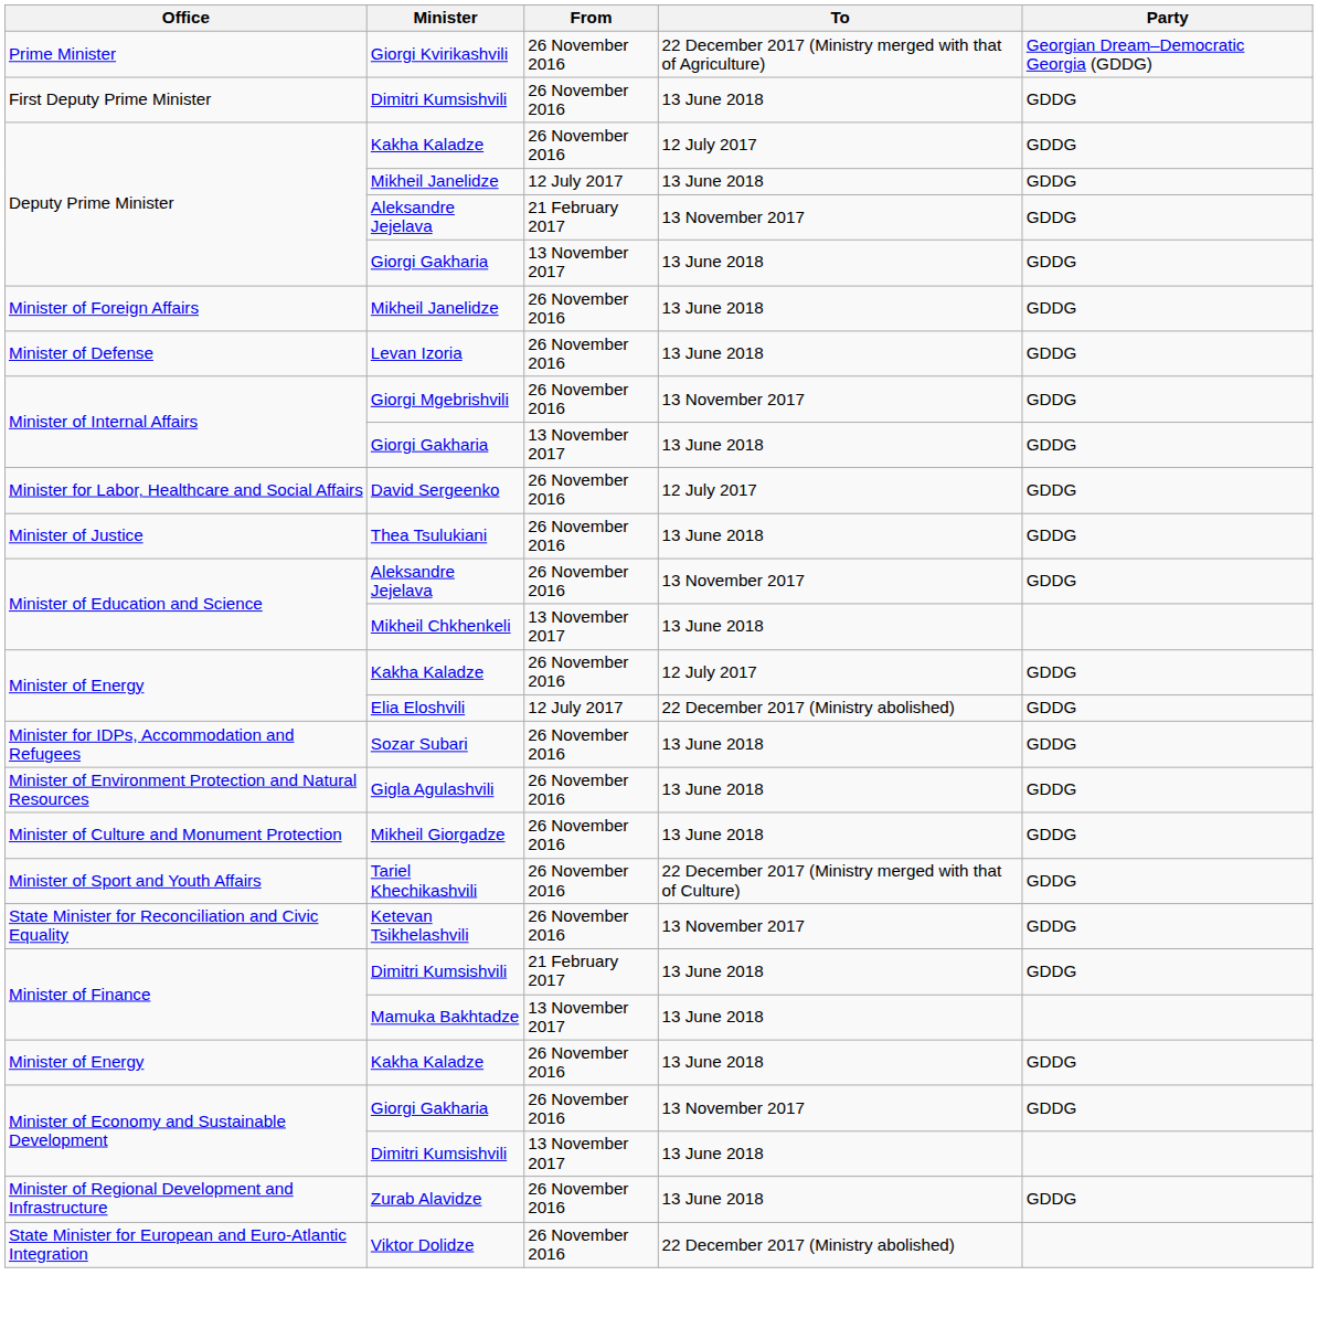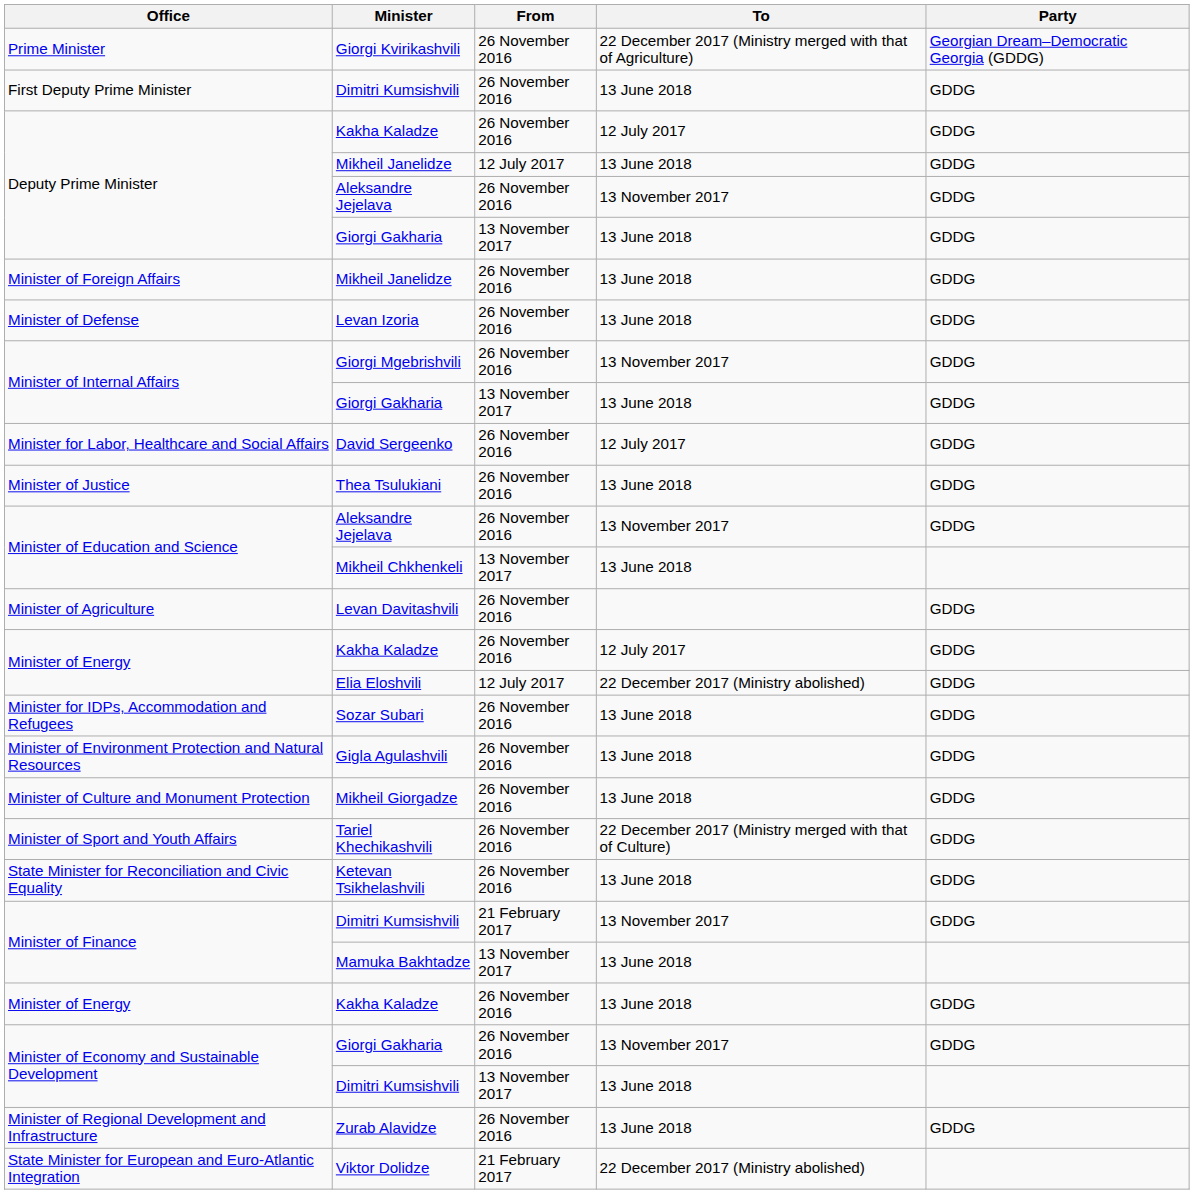 <table class="wikitable sortable">
 <tr>
 <th>Office</th>
 <th>Minister</th>
 <th>From</th>
 <th>To</th>
 <th>Party</th>
 </tr>
 <tr>
 <td><a href='#'>Prime Minister</a></td>
 <td><a href='#'>Giorgi Kvirikashvili</a></td>
 <td>26 November 2016</td>
 <td>22 December 2017 (Ministry merged with that of Agriculture)</td>
 <td><a href='#'>Georgian Dream–Democratic Georgia</a> (GDDG)</td>
 </tr>
 <tr>
 <td>First Deputy Prime Minister</td>
 <td><a href='#'>Dimitri Kumsishvili</a></td>
 <td>26 November 2016</td>
 <td>13 June 2018</td>
 <td>GDDG</td>
 </tr>
 <tr>
 <td rowspan="4">Deputy Prime Minister</td>
 <td><a href='#'>Kakha Kaladze</a></td>
 <td>26 November 2016</td>
 <td>12 July 2017</td>
 <td>GDDG</td>
 </tr>
 <tr>
 <td><a href='#'>Mikheil Janelidze</a></td>
 <td>12 July 2017</td>
 <td>13 June 2018</td>
 <td>GDDG</td>
 </tr>
 <tr>
 <td><a href='#'>Aleksandre Jejelava</a></td>
-<td>21 February 2017</td>
+<td>26 November 2016</td>
 <td>13 November 2017</td>
 <td>GDDG</td>
 </tr>
 <tr>
 <td><a href='#'>Giorgi Gakharia</a></td>
 <td>13 November 2017</td>
 <td>13 June 2018</td>
 <td>GDDG</td>
 </tr>
 <tr>
 <td><a href='#'>Minister of Foreign Affairs</a></td>
 <td><a href='#'>Mikheil Janelidze</a></td>
 <td>26 November 2016</td>
 <td>13 June 2018</td>
 <td>GDDG</td>
 </tr>
 <tr>
 <td><a href='#'>Minister of Defense</a></td>
 <td><a href='#'>Levan Izoria</a></td>
 <td>26 November 2016</td>
 <td>13 June 2018</td>
 <td>GDDG</td>
 </tr>
 <tr>
 <td rowspan="2"><a href='#'>Minister of Internal Affairs</a></td>
 <td><a href='#'>Giorgi Mgebrishvili</a></td>
 <td>26 November 2016</td>
 <td>13 November 2017</td>
 <td>GDDG</td>
 </tr>
 <tr>
 <td><a href='#'>Giorgi Gakharia</a></td>
 <td>13 November 2017</td>
 <td>13 June 2018</td>
 <td>GDDG</td>
 </tr>
 <tr>
 <td><a href='#'>Minister for Labor, Healthcare and Social Affairs</a></td>
 <td><a href='#'>David Sergeenko</a></td>
 <td>26 November 2016</td>
 <td>12 July 2017</td>
 <td>GDDG</td>
 </tr>
 <tr>
 <td><a href='#'>Minister of Justice</a></td>
 <td><a href='#'>Thea Tsulukiani</a></td>
 <td>26 November 2016</td>
 <td>13 June 2018</td>
 <td>GDDG</td>
 </tr>
 <tr>
 <td rowspan="2"><a href='#'>Minister of Education and Science</a></td>
 <td><a href='#'>Aleksandre Jejelava</a></td>
 <td>26 November 2016</td>
 <td>13 November 2017</td>
 <td>GDDG</td>
 </tr>
 <tr>
 <td><a href='#'>Mikheil Chkhenkeli</a></td>
 <td>13 November 2017</td>
 <td>13 June 2018</td>
 </tr>
 <tr>
+<td><a href='#'>Minister of Agriculture</a></td>
+<td><a href='#'>Levan Davitashvili</a></td>
+<td>26 November 2016</td>
+<td></td>
+<td>GDDG</td>
+</tr>
+<tr>
 <td rowspan="2"><a href='#'>Minister of Energy</a></td>
 <td><a href='#'>Kakha Kaladze</a></td>
 <td>26 November 2016</td>
 <td>12 July 2017</td>
 <td>GDDG</td>
 </tr>
 <tr>
 <td><a href='#'>Elia Eloshvili</a></td>
 <td>12 July 2017</td>
 <td>22 December 2017 (Ministry abolished)</td>
 <td>GDDG</td>
 </tr>
 <tr>
 <td><a href='#'>Minister for IDPs, Accommodation and Refugees</a></td>
 <td><a href='#'>Sozar Subari</a></td>
 <td>26 November 2016</td>
 <td>13 June 2018</td>
 <td>GDDG</td>
 </tr>
 <tr>
 <td><a href='#'>Minister of Environment Protection and Natural Resources</a></td>
 <td><a href='#'>Gigla Agulashvili</a></td>
 <td>26 November 2016</td>
 <td>13 June 2018</td>
 <td>GDDG</td>
 </tr>
 <tr>
 <td><a href='#'>Minister of Culture and Monument Protection</a></td>
 <td><a href='#'>Mikheil Giorgadze</a></td>
 <td>26 November 2016</td>
 <td>13 June 2018</td>
 <td>GDDG</td>
 </tr>
 <tr>
 <td><a href='#'>Minister of Sport and Youth Affairs</a></td>
 <td><a href='#'>Tariel Khechikashvili</a></td>
 <td>26 November 2016</td>
 <td>22 December 2017 (Ministry merged with that of Culture)</td>
 <td>GDDG</td>
 </tr>
 <tr>
 <td><a href='#'>State Minister for Reconciliation and Civic Equality</a></td>
 <td><a href='#'>Ketevan Tsikhelashvili</a></td>
 <td>26 November 2016</td>
-<td>13 November 2017</td>
+<td>13 June 2018</td>
 <td>GDDG</td>
 </tr>
 <tr>
 <td rowspan="2"><a href='#'>Minister of Finance</a></td>
 <td><a href='#'>Dimitri Kumsishvili</a></td>
 <td>21 February 2017</td>
-<td>13 June 2018</td>
+<td>13 November 2017</td>
 <td>GDDG</td>
 </tr>
 <tr>
 <td><a href='#'>Mamuka Bakhtadze</a></td>
 <td>13 November 2017</td>
 <td>13 June 2018</td>
 </tr>
 <tr>
 <td><a href='#'>Minister of Energy</a></td>
 <td><a href='#'>Kakha Kaladze</a></td>
 <td>26 November 2016</td>
 <td>13 June 2018</td>
 <td>GDDG</td>
 </tr>
 <tr>
 <td rowspan="2"><a href='#'>Minister of Economy and Sustainable Development</a></td>
 <td><a href='#'>Giorgi Gakharia</a></td>
 <td>26 November 2016</td>
 <td>13 November 2017</td>
 <td>GDDG</td>
 </tr>
 <tr>
 <td><a href='#'>Dimitri Kumsishvili</a></td>
 <td>13 November 2017</td>
 <td>13 June 2018</td>
 </tr>
 <tr>
 <td><a href='#'>Minister of Regional Development and Infrastructure</a></td>
 <td><a href='#'>Zurab Alavidze</a></td>
 <td>26 November 2016</td>
 <td>13 June 2018</td>
 <td>GDDG</td>
 </tr>
 <tr>
 <td><a href='#'>State Minister for European and Euro-Atlantic Integration</a></td>
 <td><a href='#'>Viktor Dolidze</a></td>
-<td>26 November 2016</td>
+<td>21 February 2017</td>
 <td>22 December 2017 (Ministry abolished)</td>
 <td></td>
 </tr>
 </table>
